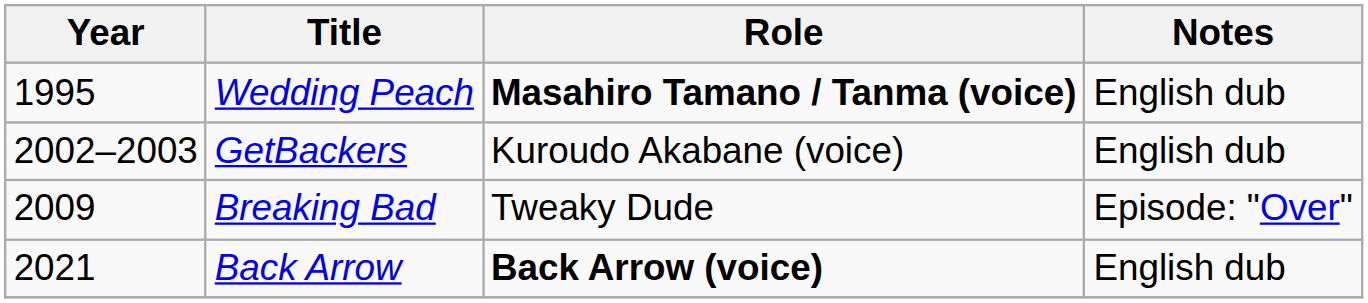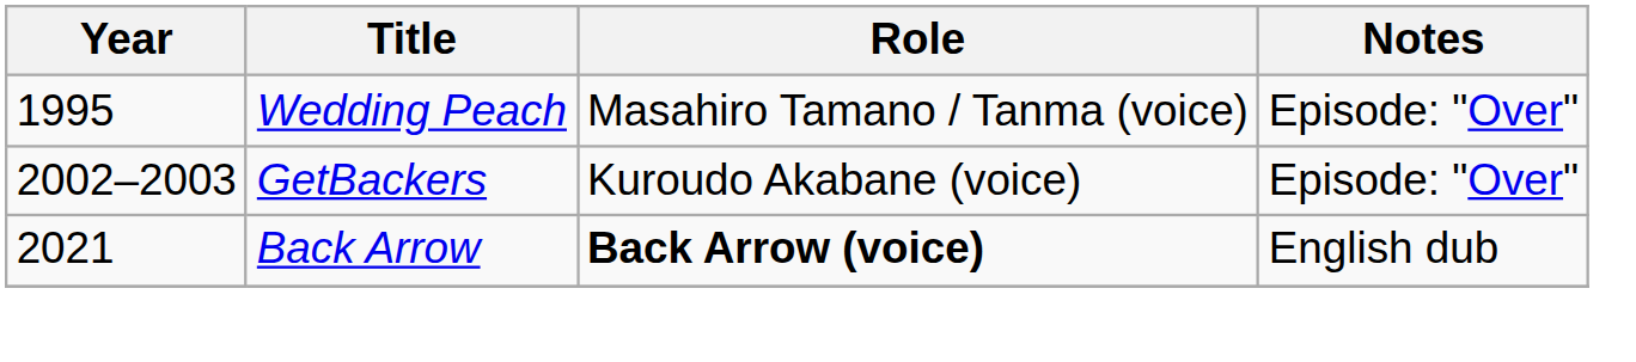 <table class="wikitable sortable">
 <tr>
 <th>Year</th>
 <th>Title</th>
 <th>Role</th>
 <th>Notes</th>
 </tr>
 <tr>
 <td>1995</td>
 <td><em><a href='#'>Wedding Peach</a></em></td>
-<td><strong>Masahiro Tamano / Tanma (voice)</strong></td>
-<td>English dub</td>
+<td>Masahiro Tamano / Tanma (voice)</td>
+<td>Episode: "<a href='#'>Over</a>"</td>
 </tr>
 <tr>
 <td>2002–2003</td>
 <td><em><a href='#'>GetBackers</a></em></td>
 <td>Kuroudo Akabane (voice)</td>
-<td>English dub</td>
-</tr>
-<tr>
-<td>2009</td>
-<td><em><a href='#'>Breaking Bad</a></em></td>
-<td>Tweaky Dude</td>
 <td>Episode: "<a href='#'>Over</a>"</td>
 </tr>
 <tr>
 <td>2021</td>
 <td><em><a href='#'>Back Arrow</a></em></td>
 <td><strong>Back Arrow (voice)</strong></td>
 <td>English dub</td>
 </tr>
 <tr>
 </tr>
 </table>
